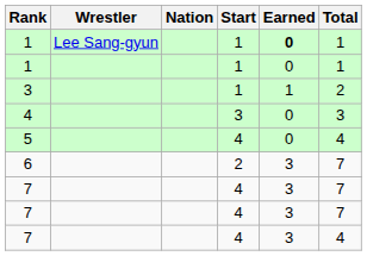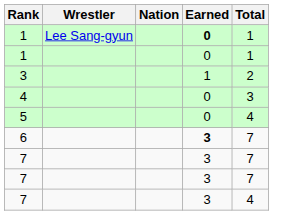 <table class="wikitable sortable" style="text-align:center;">
 <tr>
 <th>Rank</th>
 <th>Wrestler</th>
 <th>Nation</th>
-<th>Start</th>
 <th>Earned</th>
 <th>Total</th>
 </tr>
 <tr style="background:#cfc;">
 <td>1</td>
 <td align=left><a href='#'>Lee Sang-gyun</a></td>
 <td align=left></td>
-<td>1</td>
 <td><strong>0</strong></td>
 <td>1</td>
 </tr>
 <tr style="background:#cfc;">
 <td>1</td>
 <td align=left></td>
 <td align=left></td>
-<td>1</td>
 <td>0</td>
 <td>1</td>
 </tr>
 <tr style="background:#cfc;">
 <td>3</td>
 <td align=left></td>
 <td align=left></td>
 <td>1</td>
-<td>1</td>
 <td>2</td>
 </tr>
 <tr style="background:#cfc;">
 <td>4</td>
 <td align=left></td>
 <td align=left></td>
-<td>3</td>
 <td>0</td>
 <td>3</td>
 </tr>
 <tr style="background:#cfc;">
 <td>5</td>
 <td align=left></td>
 <td align=left></td>
-<td>4</td>
 <td>0</td>
 <td>4</td>
 </tr>
 <tr>
 <td>6</td>
 <td align=left></td>
 <td align=left></td>
-<td>2</td>
+<td><strong>3</strong></td>
+<td>7</td>
+</tr>
+<tr>
+<td>7</td>
+<td align=left></td>
+<td align=left></td>
 <td>3</td>
 <td>7</td>
 </tr>
 <tr>
 <td>7</td>
 <td align=left></td>
 <td align=left></td>
-<td>4</td>
 <td>3</td>
 <td>7</td>
 </tr>
 <tr>
 <td>7</td>
 <td align=left></td>
 <td align=left></td>
-<td>4</td>
-<td>3</td>
-<td>7</td>
-</tr>
-<tr>
-<td>7</td>
-<td align=left></td>
-<td align=left></td>
-<td>4</td>
 <td>3</td>
 <td>4</td>
 </tr>
 </table>
